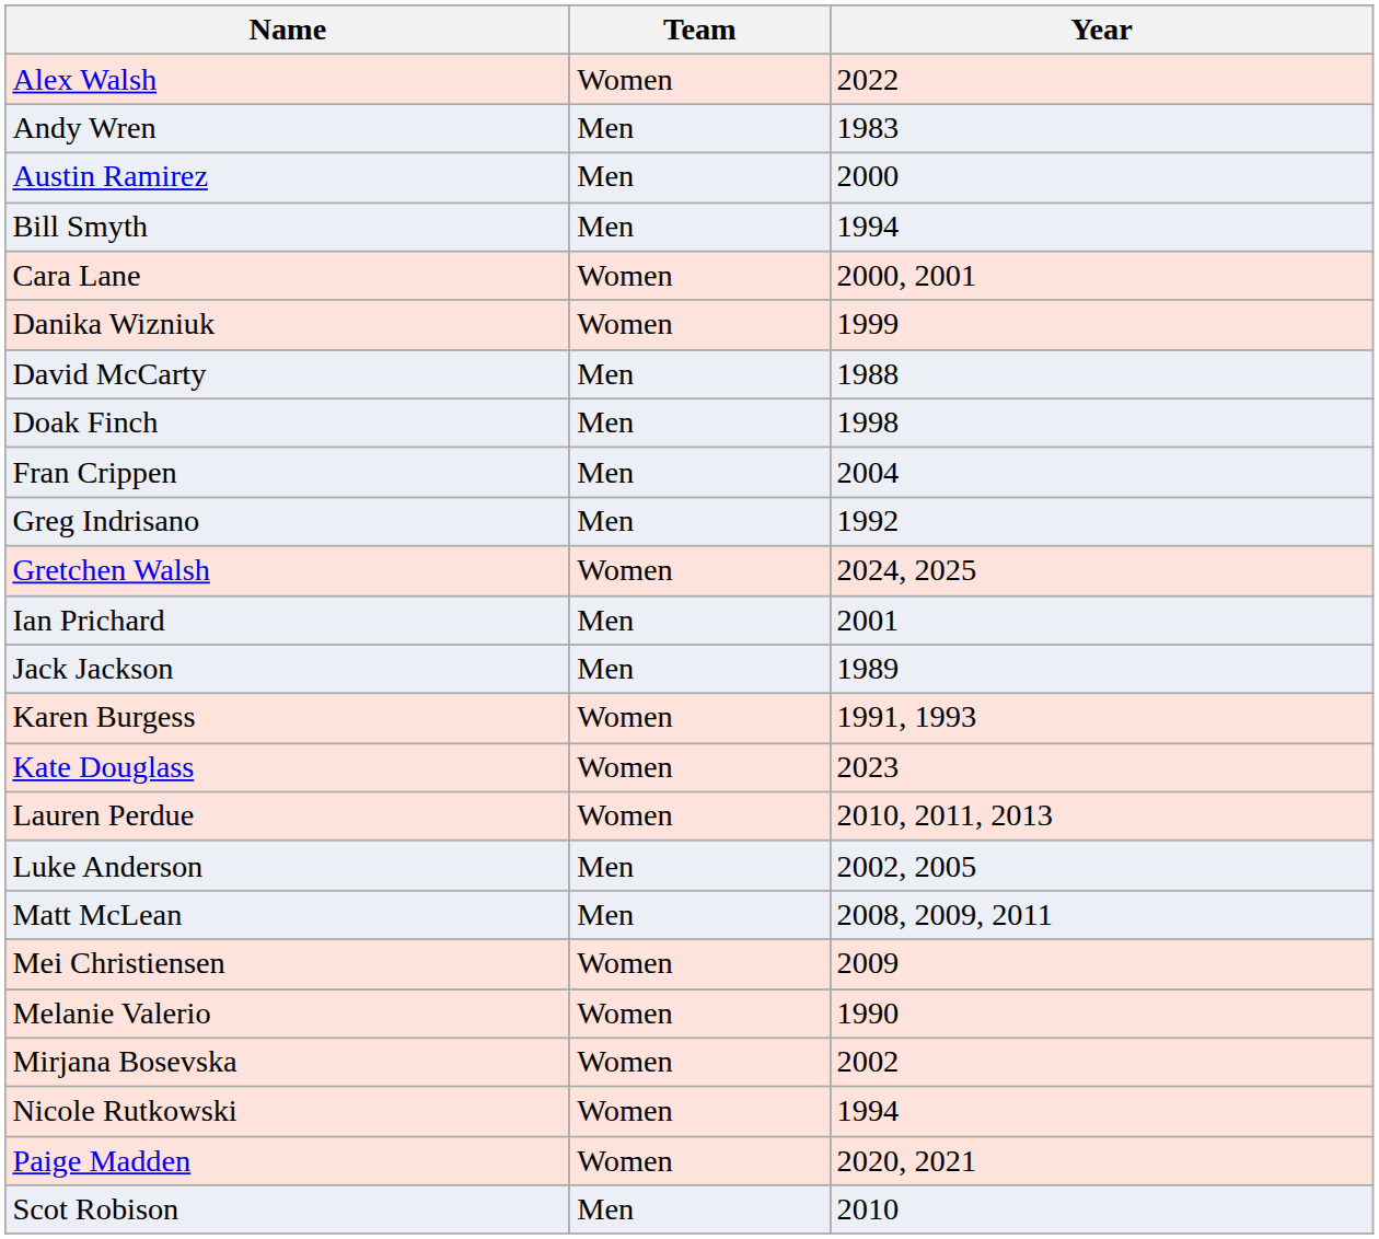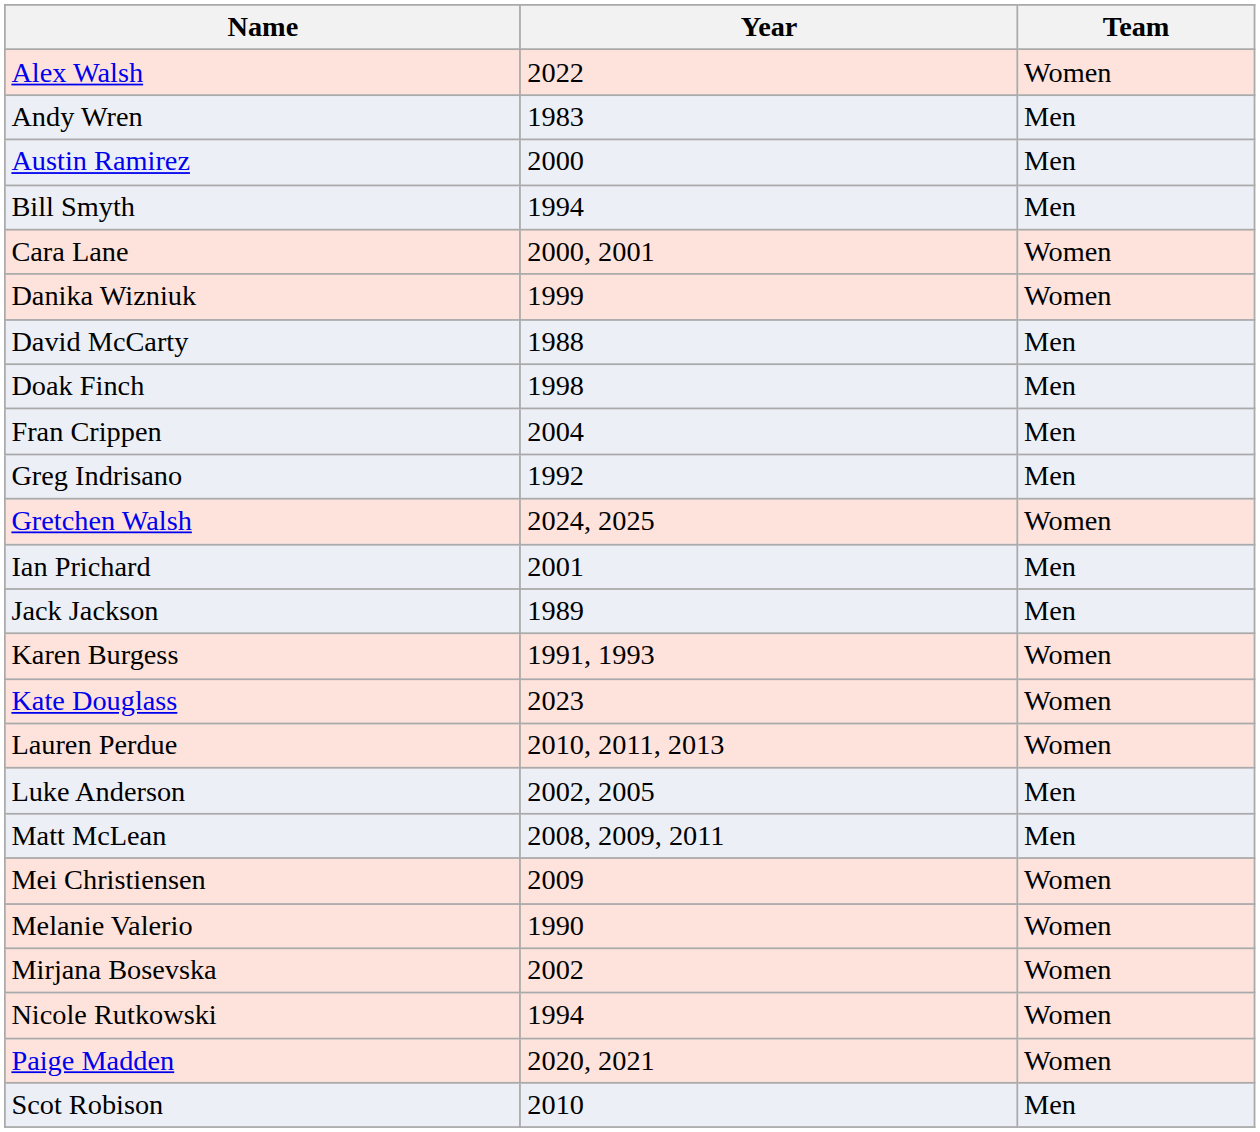 <table class="wikitable sortable" width=80%>
 <tr>
 <th align=center><strong>Name</strong></th>
+<th align=center><strong>Year</strong></th>
 <th align=center><strong>Team</strong></th>
-<th align=center><strong>Year</strong></th>
 </tr>
 <tr bgcolor="#FEE3DC">
 <td><a href='#'>Alex Walsh</a></td>
+<td>2022</td>
 <td>Women</td>
-<td>2022</td>
 </tr>
 <tr bgcolor="#ECEFF6">
 <td>Andy Wren</td>
+<td>1983</td>
 <td>Men</td>
-<td>1983</td>
 </tr>
 <tr bgcolor="#ECEFF6">
 <td><a href='#'>Austin Ramirez</a></td>
+<td>2000</td>
 <td>Men</td>
-<td>2000</td>
 </tr>
 <tr bgcolor="#ECEFF6">
 <td>Bill Smyth</td>
+<td>1994</td>
 <td>Men</td>
-<td>1994</td>
 </tr>
 <tr bgcolor="#FEE3DC">
 <td>Cara Lane</td>
+<td>2000, 2001</td>
 <td>Women</td>
-<td>2000, 2001</td>
 </tr>
 <tr bgcolor="#FEE3DC">
 <td>Danika Wizniuk</td>
+<td>1999</td>
 <td>Women</td>
-<td>1999</td>
 </tr>
 <tr bgcolor="#ECEFF6">
 <td>David McCarty</td>
+<td>1988</td>
 <td>Men</td>
-<td>1988</td>
 </tr>
 <tr bgcolor="#ECEFF6">
 <td>Doak Finch</td>
+<td>1998</td>
 <td>Men</td>
-<td>1998</td>
 </tr>
 <tr bgcolor="#ECEFF6">
 <td>Fran Crippen</td>
+<td>2004</td>
 <td>Men</td>
-<td>2004</td>
 </tr>
 <tr bgcolor="#ECEFF6">
 <td>Greg Indrisano</td>
+<td>1992</td>
 <td>Men</td>
-<td>1992</td>
 </tr>
 <tr bgcolor="#FEE3DC">
 <td><a href='#'>Gretchen Walsh</a></td>
+<td>2024, 2025</td>
 <td>Women</td>
-<td>2024, 2025</td>
 </tr>
 <tr bgcolor="#ECEFF6">
 <td>Ian Prichard</td>
+<td>2001</td>
 <td>Men</td>
-<td>2001</td>
 </tr>
 <tr bgcolor="#ECEFF6">
 <td>Jack Jackson</td>
+<td>1989</td>
 <td>Men</td>
-<td>1989</td>
 </tr>
 <tr bgcolor="#FEE3DC">
 <td>Karen Burgess</td>
+<td>1991, 1993</td>
 <td>Women</td>
-<td>1991, 1993</td>
 </tr>
 <tr bgcolor="#FEE3DC">
 <td><a href='#'>Kate Douglass</a></td>
+<td>2023</td>
 <td>Women</td>
-<td>2023</td>
 </tr>
 <tr bgcolor="#FEE3DC">
 <td>Lauren Perdue</td>
+<td>2010, 2011, 2013</td>
 <td>Women</td>
-<td>2010, 2011, 2013</td>
 </tr>
 <tr bgcolor="#ECEFF6">
 <td>Luke Anderson</td>
+<td>2002, 2005</td>
 <td>Men</td>
-<td>2002, 2005</td>
 </tr>
 <tr bgcolor="#ECEFF6">
 <td>Matt McLean</td>
+<td>2008, 2009, 2011</td>
 <td>Men</td>
-<td>2008, 2009, 2011</td>
 </tr>
 <tr bgcolor="#FEE3DC">
 <td>Mei Christiensen</td>
+<td>2009</td>
 <td>Women</td>
-<td>2009</td>
 </tr>
 <tr bgcolor="#FEE3DC">
 <td>Melanie Valerio</td>
+<td>1990</td>
 <td>Women</td>
-<td>1990</td>
 </tr>
 <tr bgcolor="#FEE3DC">
 <td>Mirjana Bosevska</td>
+<td>2002</td>
 <td>Women</td>
-<td>2002</td>
 </tr>
 <tr bgcolor="#FEE3DC">
 <td>Nicole Rutkowski</td>
+<td>1994</td>
 <td>Women</td>
-<td>1994</td>
 </tr>
 <tr bgcolor="#FEE3DC">
 <td><a href='#'>Paige Madden</a></td>
+<td>2020, 2021</td>
 <td>Women</td>
-<td>2020, 2021</td>
 </tr>
 <tr bgcolor="#ECEFF6">
 <td>Scot Robison</td>
+<td>2010</td>
 <td>Men</td>
-<td>2010</td>
 </tr>
 </table>
